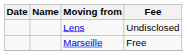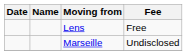 <table class="wikitable sortable">
 <tr>
 <th>Date</th>
 <th>Name</th>
 <th>Moving from</th>
 <th>Fee</th>
 </tr>
 <tr>
 <td><strong></strong></td>
 <td> </td>
 <td><a href='#'>Lens</a></td>
-<td>Undisclosed</td>
+<td>Free</td>
 </tr>
 <tr>
 <td><strong></strong></td>
 <td> </td>
 <td><a href='#'>Marseille</a></td>
-<td>Free</td>
+<td>Undisclosed</td>
 </tr>
 <tr>
 </tr>
 </table>
